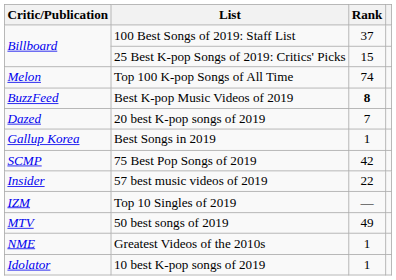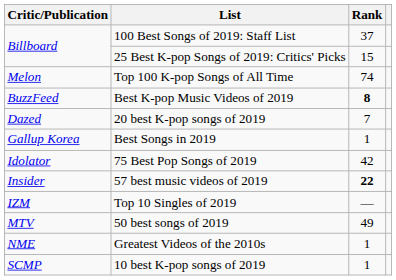 <table class="sortable wikitable">
 <tr>
 <th>Critic/Publication</th>
 <th>List</th>
 <th>Rank</th>
 <th class="unsortable"></th>
 </tr>
 <tr>
 <td rowspan="2"><em><a href='#'>Billboard</a></em></td>
 <td>100 Best Songs of 2019: Staff List</td>
 <td style="text-align:center;">37</td>
 <td style="text-align:center;"></td>
 </tr>
 <tr>
 <td>25 Best K-pop Songs of 2019: Critics' Picks</td>
 <td style="text-align:center;">15</td>
 <td style="text-align:center;"></td>
 </tr>
 <tr>
 <td><em><a href='#'>Melon</a></em></td>
 <td>Top 100 K-pop Songs of All Time</td>
 <td style="text-align:center;">74</td>
 <td style="text-align:center;"></td>
 </tr>
 <tr>
 <td><em><a href='#'>BuzzFeed</a></em></td>
 <td>Best K-pop Music Videos of 2019</td>
 <td style="text-align:center;"><strong>8</strong></td>
 <td style="text-align:center;"></td>
 </tr>
 <tr>
 <td><em><a href='#'>Dazed</a></em></td>
 <td>20 best K-pop songs of 2019</td>
 <td style="text-align:center;">7</td>
 <td style="text-align:center;"></td>
 </tr>
 <tr>
 <td><em><a href='#'>Gallup Korea</a></em></td>
 <td>Best Songs in 2019</td>
 <td style="text-align:center;">1</td>
 <td style="text-align:center;"></td>
 </tr>
 <tr>
-<td><em><a href='#'>SCMP</a></em></td>
+<td><em><a href='#'>Idolator</a></em></td>
 <td>75 Best Pop Songs of 2019</td>
 <td style="text-align:center;">42</td>
 <td style="text-align:center;"></td>
 </tr>
 <tr>
 <td><em><a href='#'>Insider</a></em></td>
 <td>57 best music videos of 2019</td>
-<td style="text-align:center;">22</td>
+<td style="text-align:center;"><strong>22</strong></td>
 <td style="text-align:center;"></td>
 </tr>
 <tr>
 <td><em><a href='#'>IZM</a></em></td>
 <td>Top 10 Singles of 2019</td>
 <td style="text-align:center;">—</td>
 <td style="text-align:center;"></td>
 </tr>
 <tr>
 <td><em><a href='#'>MTV</a></em></td>
 <td>50 best songs of 2019</td>
 <td style="text-align:center;">49</td>
 <td style="text-align:center;"></td>
 </tr>
 <tr>
 <td><em><a href='#'>NME</a></em></td>
 <td>Greatest Videos of the 2010s</td>
 <td style="text-align:center;">1</td>
 <td style="text-align:center;"></td>
 </tr>
 <tr>
-<td><em><a href='#'>Idolator</a></em></td>
+<td><em><a href='#'>SCMP</a></em></td>
 <td>10 best K-pop songs of 2019</td>
 <td style="text-align:center;">1</td>
 <td style="text-align:center;"></td>
 </tr>
 </table>
